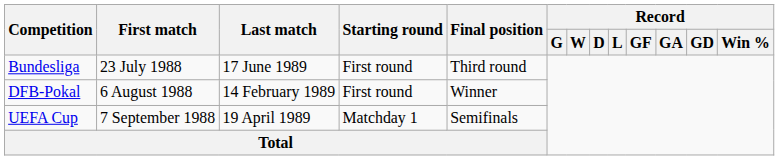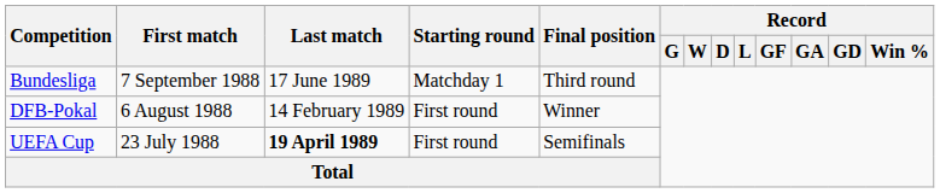 <table class="wikitable" style="text-align: center">
 <tr>
 <th rowspan="2">Competition</th>
 <th rowspan="2">First match</th>
 <th rowspan="2">Last match</th>
 <th rowspan="2">Starting round</th>
 <th rowspan="2">Final position</th>
 <th colspan="8">Record</th>
 </tr>
 <tr>
 <th>G</th>
 <th>W</th>
 <th>D</th>
 <th>L</th>
 <th>GF</th>
 <th>GA</th>
 <th>GD</th>
 <th>Win %</th>
 </tr>
 <tr>
 <td align=left><a href='#'>Bundesliga</a></td>
-<td align=left>23 July 1988</td>
+<td align=left>7 September 1988</td>
 <td align=left>17 June 1989</td>
-<td align=left>First round</td>
+<td align=left>Matchday 1</td>
 <td align=left>Third round<br></td>
 </tr>
 <tr>
 <td align=left><a href='#'>DFB-Pokal</a></td>
 <td align=left>6 August 1988</td>
 <td align=left>14 February 1989</td>
 <td align=left>First round</td>
 <td align=left>Winner<br></td>
 </tr>
 <tr>
 <td align=left><a href='#'>UEFA Cup</a></td>
-<td align=left>7 September 1988</td>
-<td align=left>19 April 1989</td>
-<td align=left>Matchday 1</td>
+<td align=left>23 July 1988</td>
+<td align=left><strong>19 April 1989</strong></td>
+<td align=left>First round</td>
 <td align=left>Semifinals<br></td>
 </tr>
 <tr>
 <th colspan="5">Total<br></th>
 </tr>
 </table>
